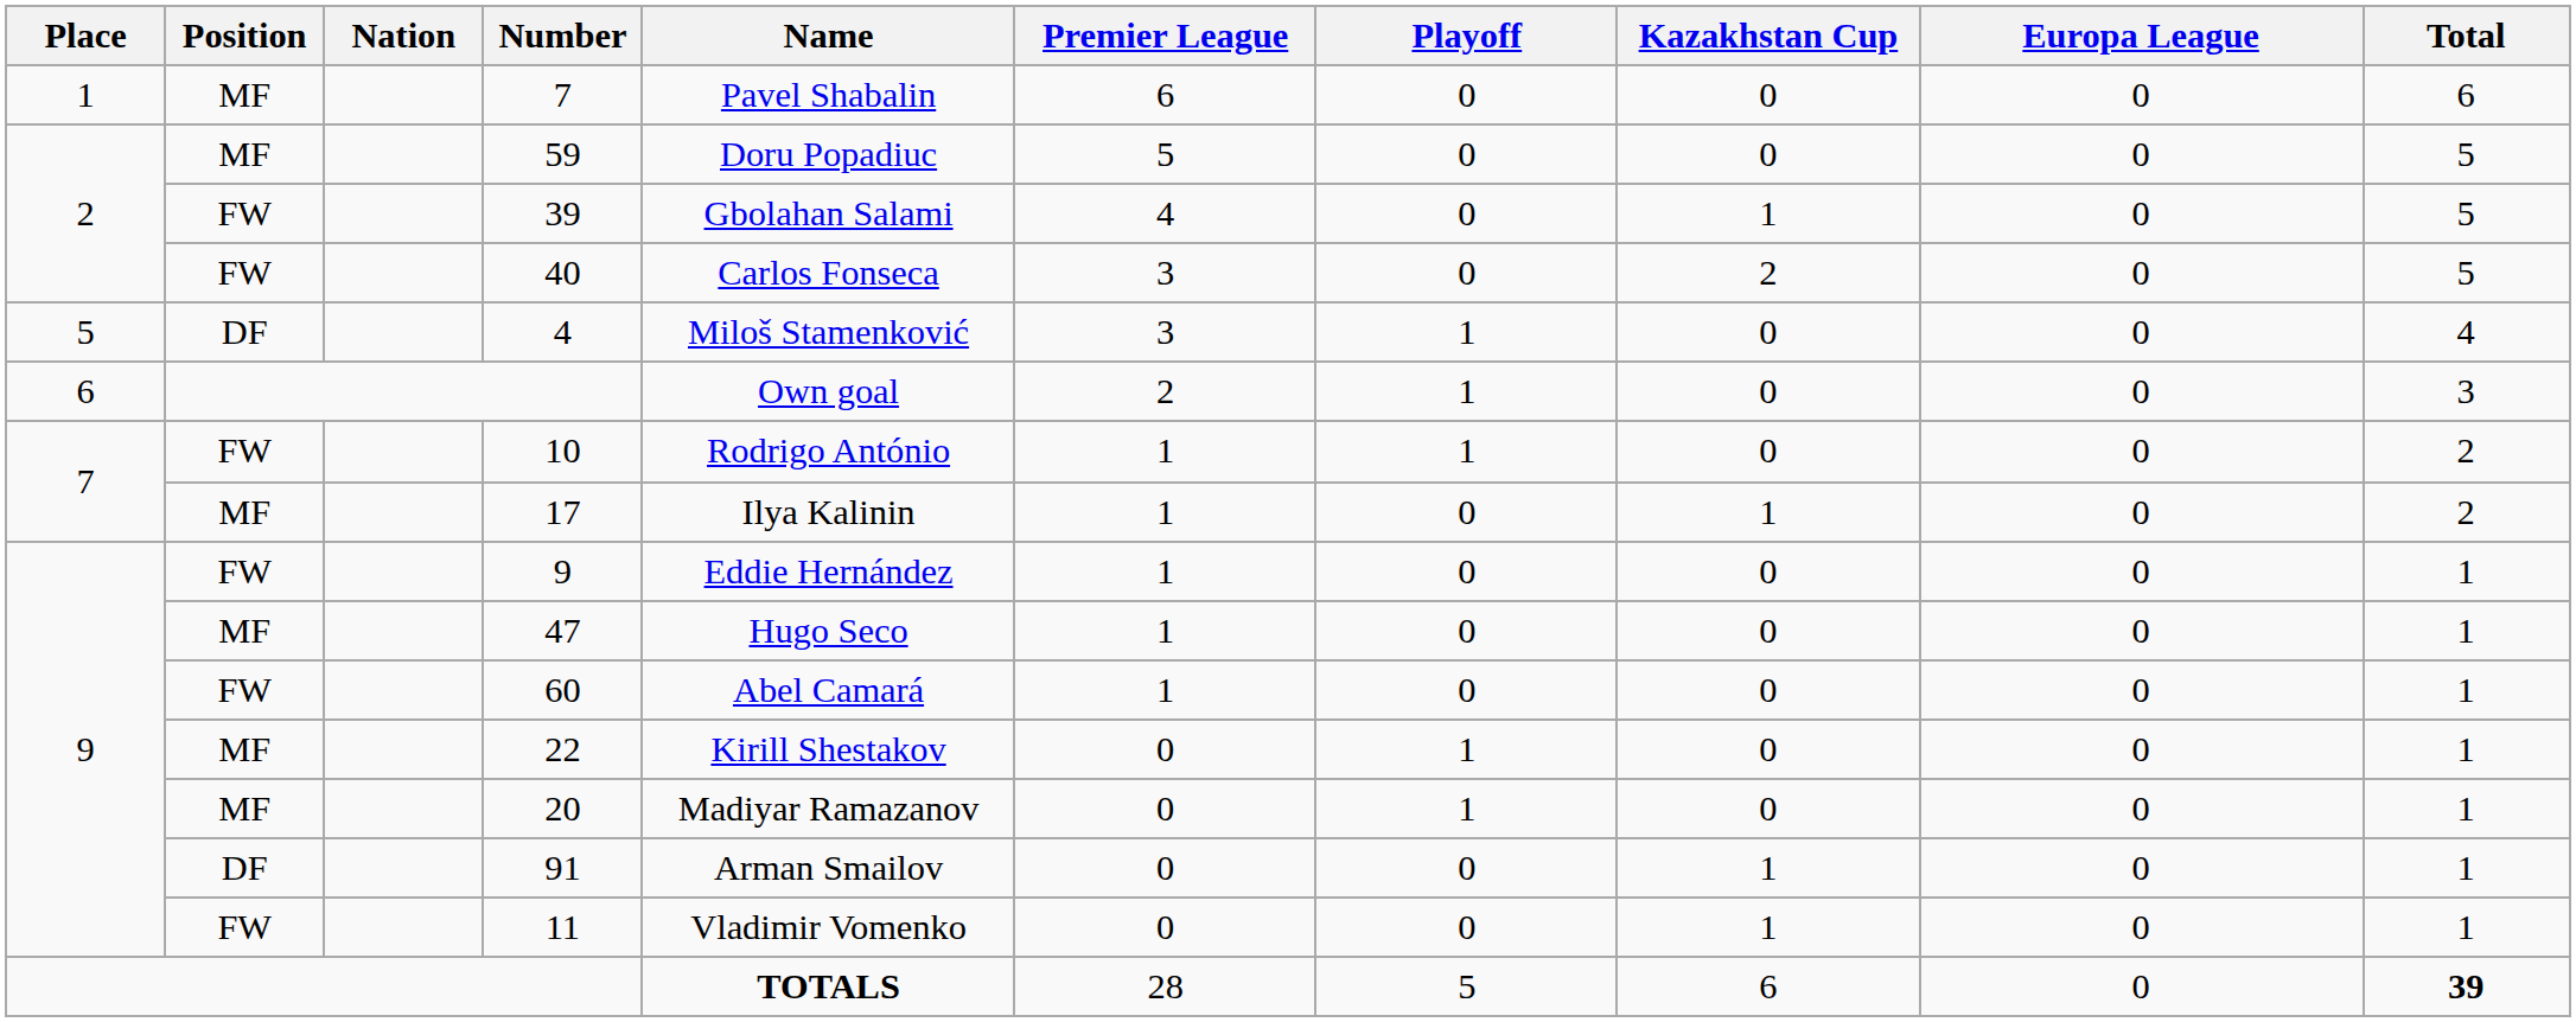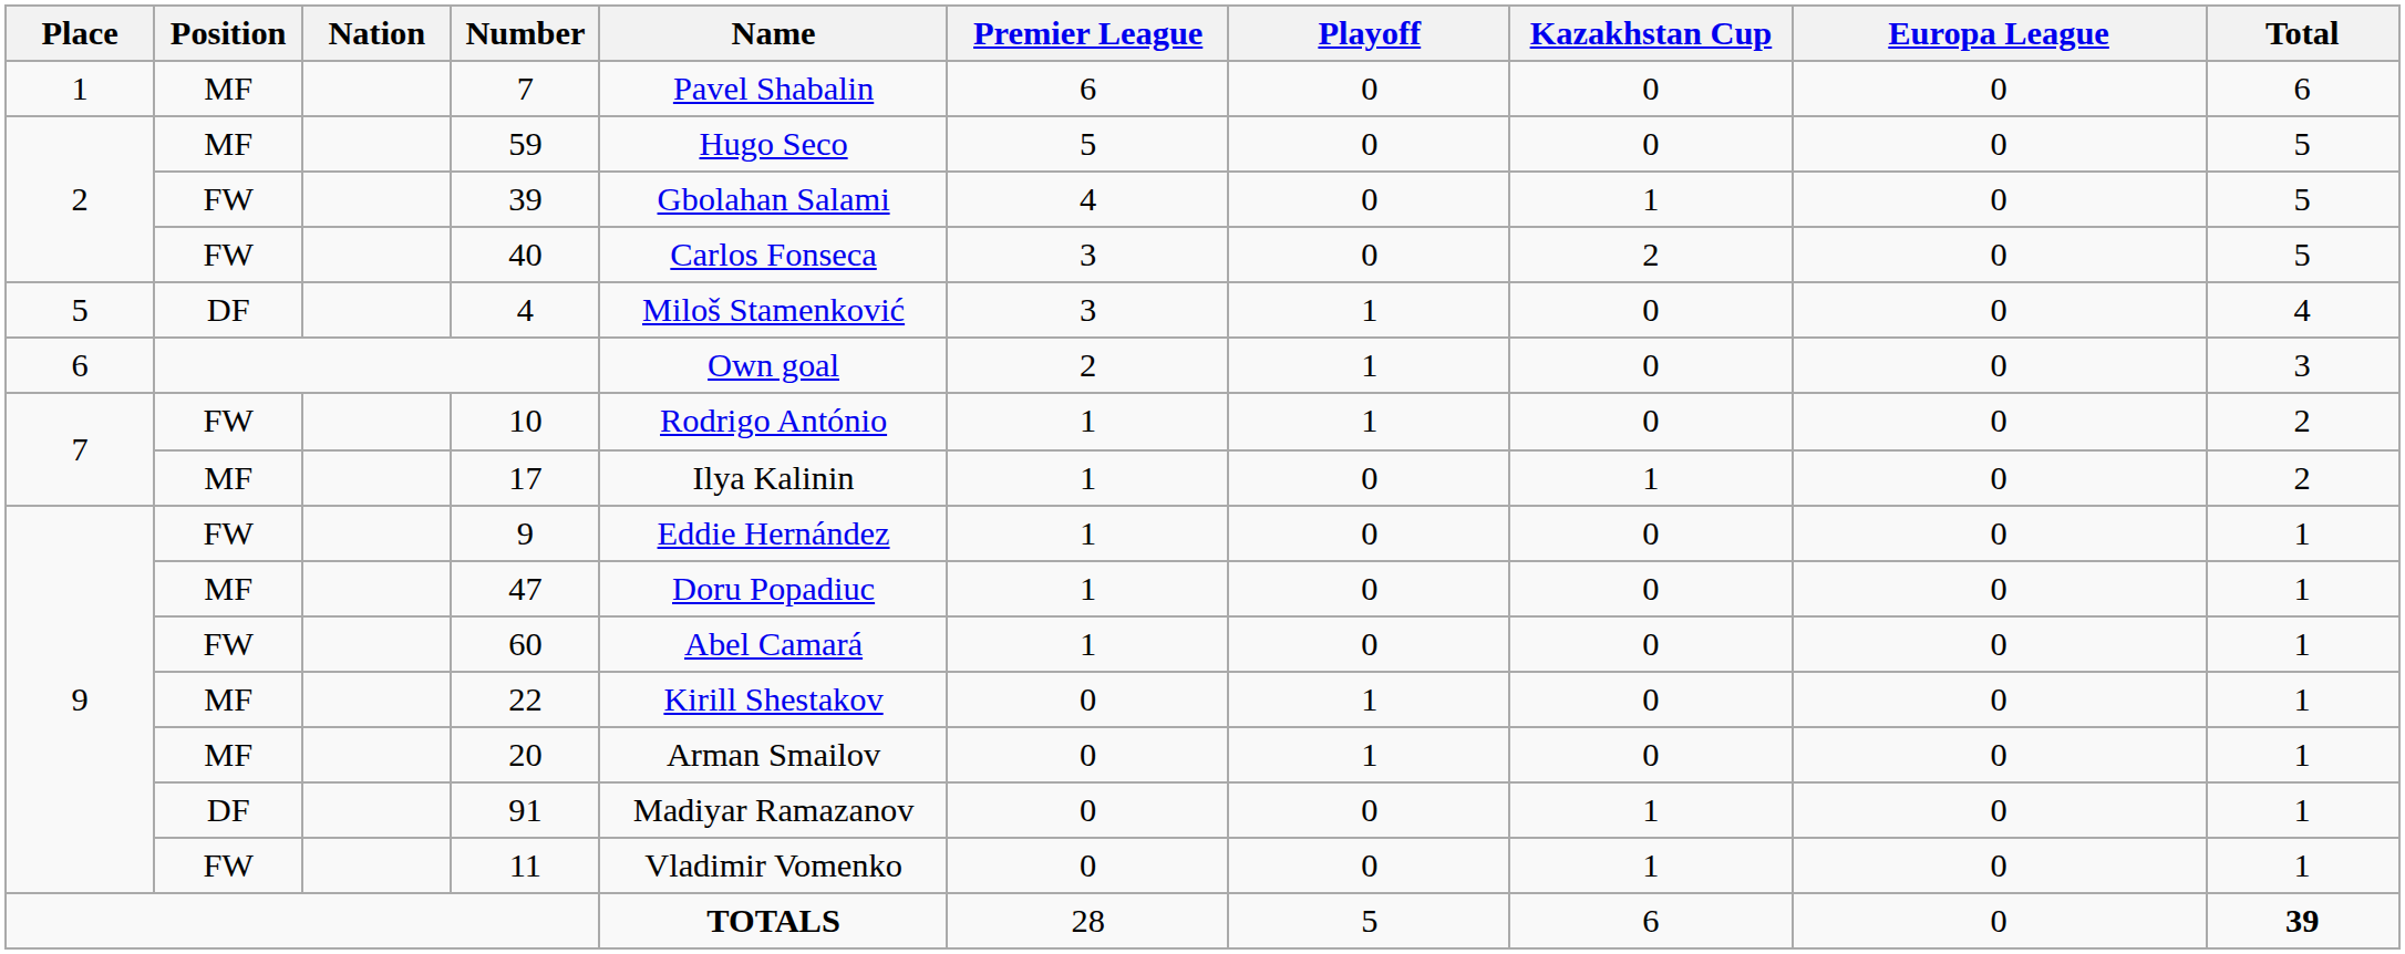 <table class="wikitable" style="font-size: 95%; text-align: center;">
 <tr>
 <th width=60>Place</th>
 <th width=60>Position</th>
 <th width=60>Nation</th>
 <th width=60>Number</th>
 <th width=150>Name</th>
 <th width=120><a href='#'>Premier League</a></th>
 <th width=120><a href='#'>Playoff</a></th>
 <th width=120><a href='#'>Kazakhstan Cup</a></th>
 <th width=180><a href='#'>Europa League</a></th>
 <th width=80><strong>Total</strong></th>
 </tr>
 <tr>
 <td>1</td>
 <td>MF</td>
 <td></td>
 <td>7</td>
 <td><a href='#'>Pavel Shabalin</a></td>
 <td>6</td>
 <td>0</td>
 <td>0</td>
 <td>0</td>
 <td>6</td>
 </tr>
 <tr>
 <td rowspan="3">2</td>
 <td>MF</td>
 <td></td>
 <td>59</td>
-<td><a href='#'>Doru Popadiuc</a></td>
+<td><a href='#'>Hugo Seco</a></td>
 <td>5</td>
 <td>0</td>
 <td>0</td>
 <td>0</td>
 <td>5</td>
 </tr>
 <tr>
 <td>FW</td>
 <td></td>
 <td>39</td>
 <td><a href='#'>Gbolahan Salami</a></td>
 <td>4</td>
 <td>0</td>
 <td>1</td>
 <td>0</td>
 <td>5</td>
 </tr>
 <tr>
 <td>FW</td>
 <td></td>
 <td>40</td>
 <td><a href='#'>Carlos Fonseca</a></td>
 <td>3</td>
 <td>0</td>
 <td>2</td>
 <td>0</td>
 <td>5</td>
 </tr>
 <tr>
 <td>5</td>
 <td>DF</td>
 <td></td>
 <td>4</td>
 <td><a href='#'>Miloš Stamenković</a></td>
 <td>3</td>
 <td>1</td>
 <td>0</td>
 <td>0</td>
 <td>4</td>
 </tr>
 <tr>
 <td>6</td>
 <td colspan="3"></td>
 <td><a href='#'>Own goal</a></td>
 <td>2</td>
 <td>1</td>
 <td>0</td>
 <td>0</td>
 <td>3</td>
 </tr>
 <tr>
 <td rowspan="2">7</td>
 <td>FW</td>
 <td></td>
 <td>10</td>
 <td><a href='#'>Rodrigo António</a></td>
 <td>1</td>
 <td>1</td>
 <td>0</td>
 <td>0</td>
 <td>2</td>
 </tr>
 <tr>
 <td>MF</td>
 <td></td>
 <td>17</td>
 <td>Ilya Kalinin</td>
 <td>1</td>
 <td>0</td>
 <td>1</td>
 <td>0</td>
 <td>2</td>
 </tr>
 <tr>
 <td rowspan="7">9</td>
 <td>FW</td>
 <td></td>
 <td>9</td>
 <td><a href='#'>Eddie Hernández</a></td>
 <td>1</td>
 <td>0</td>
 <td>0</td>
 <td>0</td>
 <td>1</td>
 </tr>
 <tr>
 <td>MF</td>
 <td></td>
 <td>47</td>
-<td><a href='#'>Hugo Seco</a></td>
+<td><a href='#'>Doru Popadiuc</a></td>
 <td>1</td>
 <td>0</td>
 <td>0</td>
 <td>0</td>
 <td>1</td>
 </tr>
 <tr>
 <td>FW</td>
 <td></td>
 <td>60</td>
 <td><a href='#'>Abel Camará</a></td>
 <td>1</td>
 <td>0</td>
 <td>0</td>
 <td>0</td>
 <td>1</td>
 </tr>
 <tr>
 <td>MF</td>
 <td></td>
 <td>22</td>
 <td><a href='#'>Kirill Shestakov</a></td>
 <td>0</td>
 <td>1</td>
 <td>0</td>
 <td>0</td>
 <td>1</td>
 </tr>
 <tr>
 <td>MF</td>
 <td></td>
 <td>20</td>
-<td>Madiyar Ramazanov</td>
+<td>Arman Smailov</td>
 <td>0</td>
 <td>1</td>
 <td>0</td>
 <td>0</td>
 <td>1</td>
 </tr>
 <tr>
 <td>DF</td>
 <td></td>
 <td>91</td>
-<td>Arman Smailov</td>
+<td>Madiyar Ramazanov</td>
 <td>0</td>
 <td>0</td>
 <td>1</td>
 <td>0</td>
 <td>1</td>
 </tr>
 <tr>
 <td>FW</td>
 <td></td>
 <td>11</td>
 <td>Vladimir Vomenko</td>
 <td>0</td>
 <td>0</td>
 <td>1</td>
 <td>0</td>
 <td>1</td>
 </tr>
 <tr>
 <td colspan="4"></td>
 <td><strong>TOTALS</strong></td>
 <td>28</td>
 <td>5</td>
 <td>6</td>
 <td>0</td>
 <td><strong>39</strong></td>
 </tr>
 </table>
